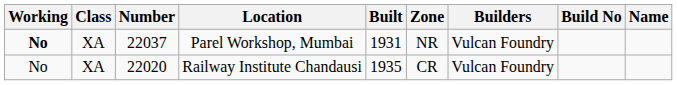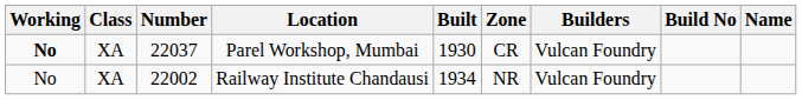 <table class=wikitable style=text-align:center>
 <tr>
 <th>Working</th>
 <th>Class</th>
 <th>Number</th>
 <th>Location</th>
 <th>Built</th>
 <th>Zone</th>
 <th>Builders</th>
 <th>Build No</th>
 <th>Name</th>
 </tr>
 <tr>
 <td><strong>No</strong></td>
 <td>XA</td>
 <td>22037</td>
 <td>Parel Workshop, Mumbai</td>
-<td>1931</td>
-<td>NR</td>
+<td>1930</td>
+<td>CR</td>
 <td>Vulcan Foundry</td>
 <td></td>
 <td></td>
 </tr>
 <tr>
 <td>No</td>
 <td>XA</td>
-<td>22020</td>
+<td>22002</td>
 <td>Railway Institute Chandausi</td>
-<td>1935</td>
-<td>CR</td>
+<td>1934</td>
+<td>NR</td>
 <td>Vulcan Foundry</td>
 <td></td>
 <td></td>
 </tr>
 </table>
